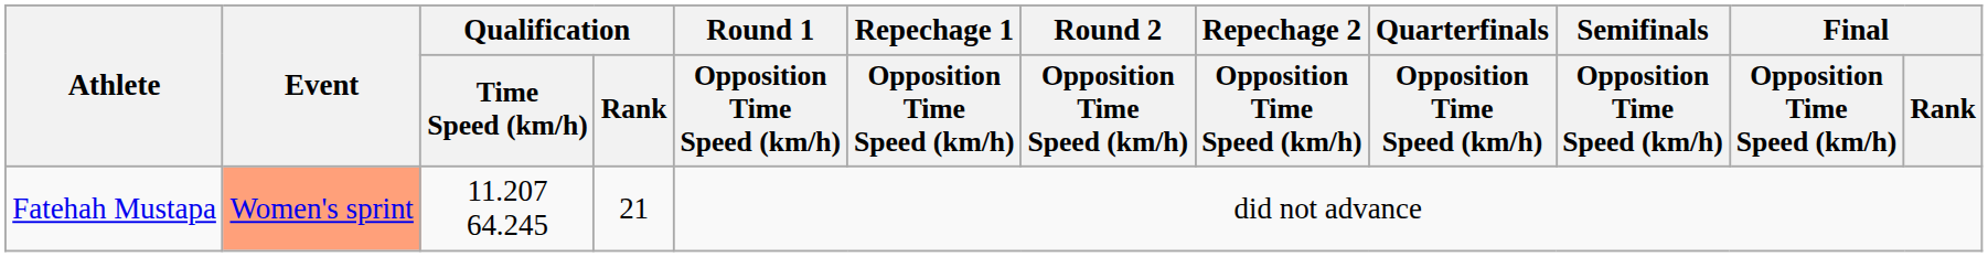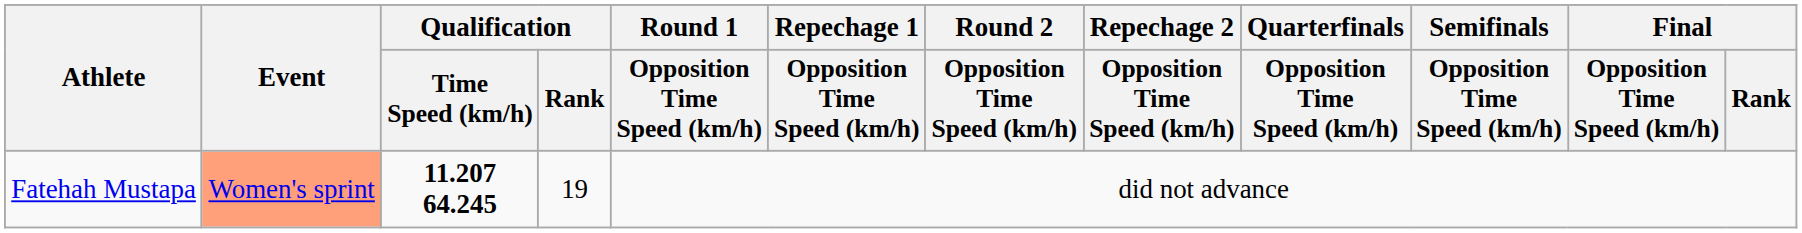 <table class="wikitable" style="font-size:90%">
 <tr>
 <th rowspan=2>Athlete</th>
 <th rowspan=2>Event</th>
 <th colspan=2>Qualification</th>
 <th>Round 1</th>
 <th>Repechage 1</th>
 <th>Round 2</th>
 <th>Repechage 2</th>
 <th>Quarterfinals</th>
 <th>Semifinals</th>
 <th colspan=2>Final</th>
 </tr>
 <tr style="font-size:95%">
 <th>Time<br>Speed (km/h)</th>
 <th>Rank</th>
 <th>Opposition<br>Time<br>Speed (km/h)</th>
 <th>Opposition<br>Time<br>Speed (km/h)</th>
 <th>Opposition<br>Time<br>Speed (km/h)</th>
 <th>Opposition<br>Time<br>Speed (km/h)</th>
 <th>Opposition<br>Time<br>Speed (km/h)</th>
 <th>Opposition<br>Time<br>Speed (km/h)</th>
 <th>Opposition<br>Time<br>Speed (km/h)</th>
 <th>Rank</th>
 </tr>
 <tr align="center">
 <td align=left><a href='#'>Fatehah Mustapa</a></td>
 <td align=left style="background: lightsalmon;"><a href='#'>Women's sprint</a></td>
-<td>11.207<br>64.245</td>
-<td>21</td>
+<td><strong>11.207<br>64.245</strong></td>
+<td>19</td>
 <td colspan=8>did not advance</td>
 </tr>
 </table>
